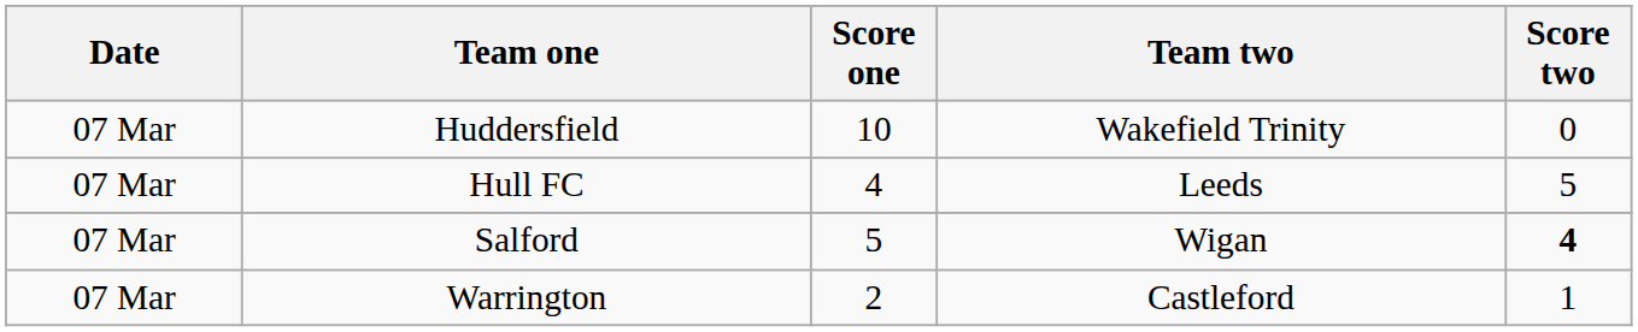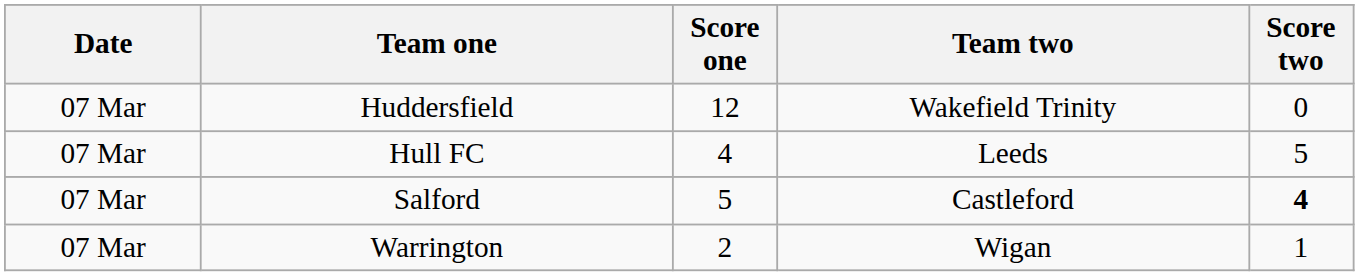 <table class="wikitable" style="text-align: center">
 <tr>
 <th width=100>Date</th>
 <th width=250>Team one</th>
 <th width=50>Score one</th>
 <th width=250>Team two</th>
 <th width=50>Score two</th>
 </tr>
 <tr>
 <td>07 Mar</td>
 <td>Huddersfield</td>
-<td>10</td>
+<td>12</td>
 <td>Wakefield Trinity</td>
 <td>0</td>
 </tr>
 <tr>
 <td>07 Mar</td>
 <td>Hull FC</td>
 <td>4</td>
 <td>Leeds</td>
 <td>5</td>
 </tr>
 <tr>
 <td>07 Mar</td>
 <td>Salford</td>
 <td>5</td>
-<td>Wigan</td>
+<td>Castleford</td>
 <td><strong>4</strong></td>
 </tr>
 <tr>
 <td>07 Mar</td>
 <td>Warrington</td>
 <td>2</td>
-<td>Castleford</td>
+<td>Wigan</td>
 <td>1</td>
 </tr>
 </table>
